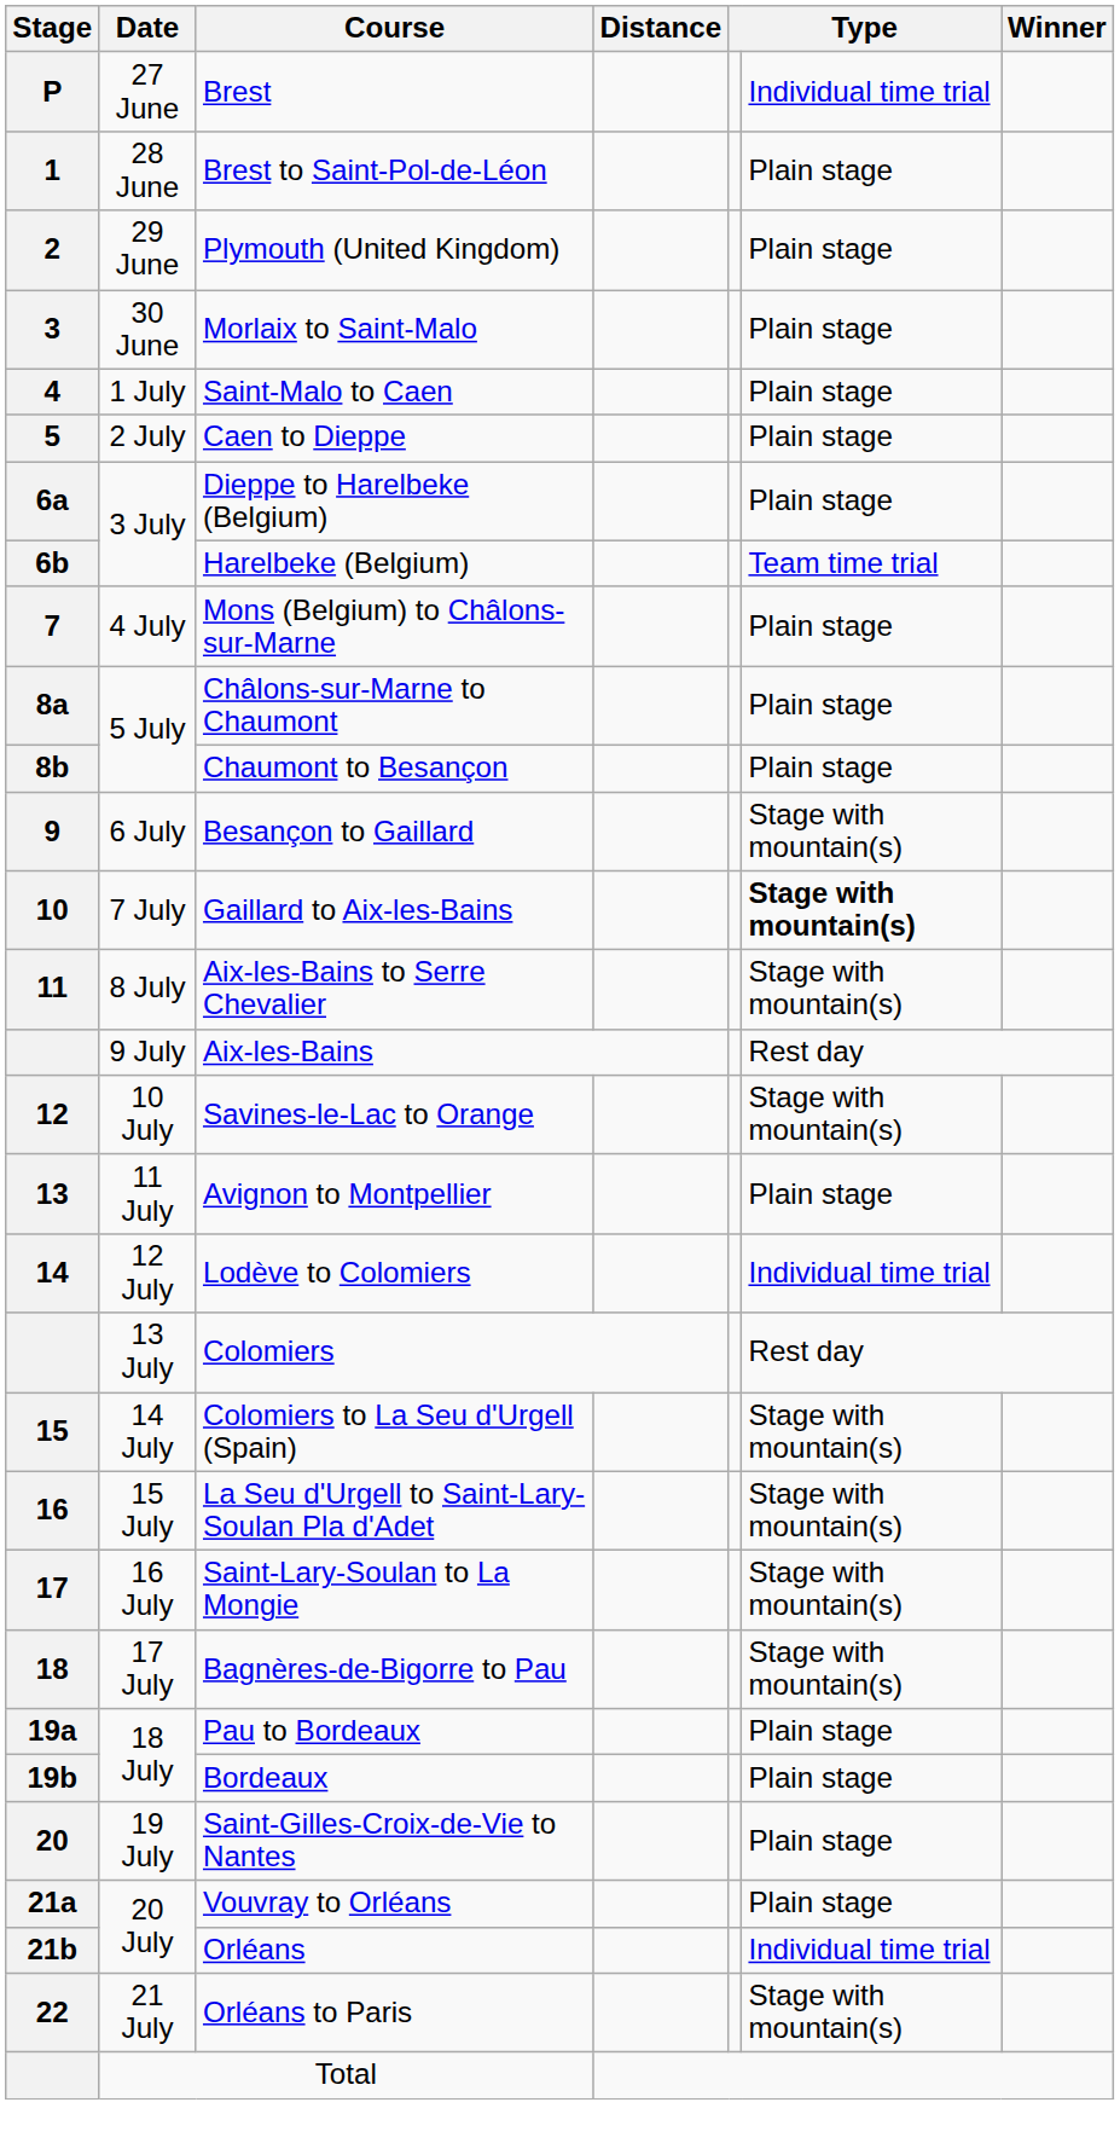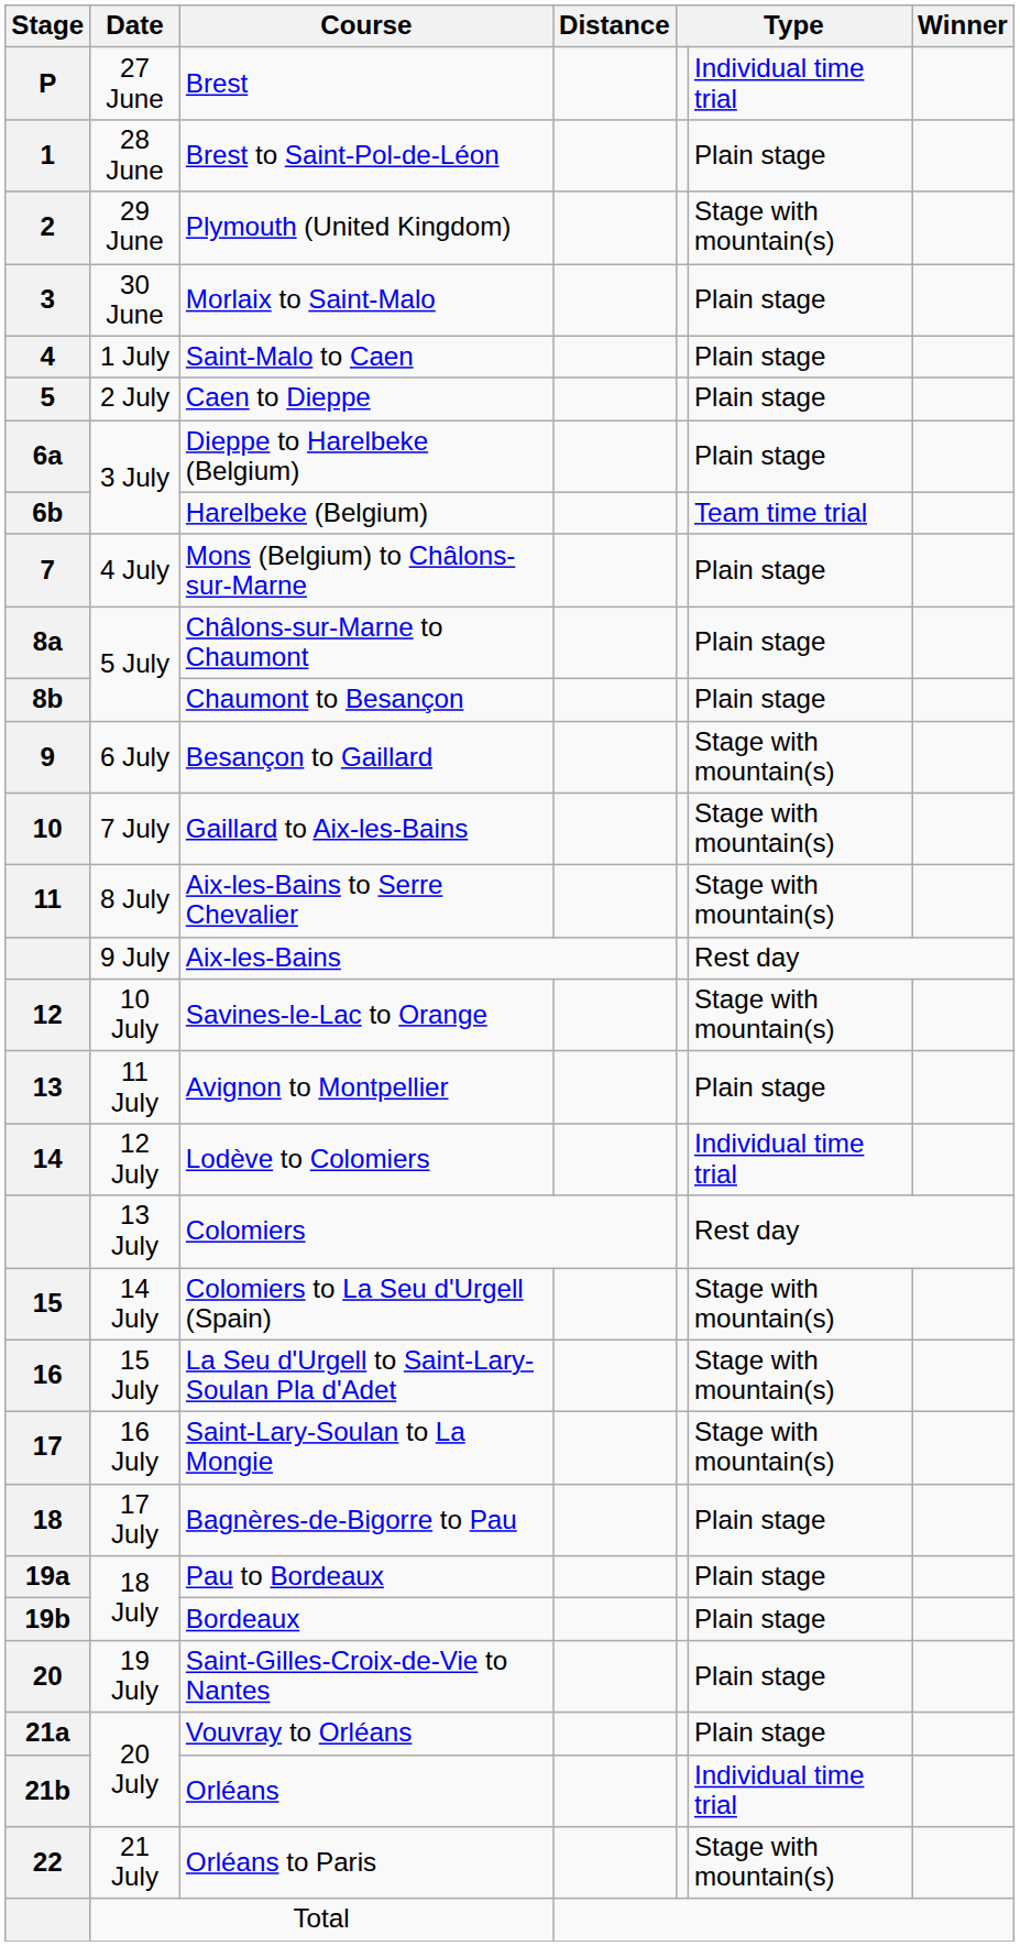 <table class="wikitable">
 <tr>
 <th scope="col">Stage</th>
 <th scope="col">Date</th>
 <th scope="col">Course</th>
 <th scope="col">Distance</th>
 <th scope="col" colspan="2">Type</th>
 <th scope="col">Winner</th>
 </tr>
 <tr>
 <th scope="row">P</th>
 <td style="text-align:center;">27 June</td>
 <td><a href='#'>Brest</a></td>
 <td style="text-align:center;"></td>
 <td></td>
 <td><a href='#'>Individual time trial</a></td>
 <td></td>
 </tr>
 <tr>
 <th scope="row">1</th>
 <td style="text-align:center;">28 June</td>
 <td><a href='#'>Brest</a> to <a href='#'>Saint-Pol-de-Léon</a></td>
 <td style="text-align:center;"></td>
 <td></td>
 <td>Plain stage</td>
 <td></td>
 </tr>
 <tr>
 <th scope="row">2</th>
 <td style="text-align:center;">29 June</td>
 <td><a href='#'>Plymouth</a> (United Kingdom)</td>
 <td style="text-align:center;"></td>
 <td></td>
-<td>Plain stage</td>
+<td>Stage with mountain(s)</td>
 <td></td>
 </tr>
 <tr>
 <th scope="row">3</th>
 <td style="text-align:center;">30 June</td>
 <td><a href='#'>Morlaix</a> to <a href='#'>Saint-Malo</a></td>
 <td style="text-align:center;"></td>
 <td></td>
 <td>Plain stage</td>
 <td></td>
 </tr>
 <tr>
 <th scope="row">4</th>
 <td style="text-align:center;">1 July</td>
 <td><a href='#'>Saint-Malo</a> to <a href='#'>Caen</a></td>
 <td style="text-align:center;"></td>
 <td></td>
 <td>Plain stage</td>
 <td></td>
 </tr>
 <tr>
 <th scope="row">5</th>
 <td style="text-align:center;">2 July</td>
 <td><a href='#'>Caen</a> to <a href='#'>Dieppe</a></td>
 <td style="text-align:center;"></td>
 <td></td>
 <td>Plain stage</td>
 <td></td>
 </tr>
 <tr>
 <th scope="row">6a</th>
 <td rowspan="2" style="text-align:center;">3 July</td>
 <td><a href='#'>Dieppe</a> to <a href='#'>Harelbeke</a> (Belgium)</td>
 <td style="text-align:center;"></td>
 <td></td>
 <td>Plain stage</td>
 <td></td>
 </tr>
 <tr>
 <th scope="row">6b</th>
 <td><a href='#'>Harelbeke</a> (Belgium)</td>
 <td style="text-align:center;"></td>
 <td></td>
 <td><a href='#'>Team time trial</a></td>
 <td></td>
 </tr>
 <tr>
 <th scope="row">7</th>
 <td style="text-align:center;">4 July</td>
 <td><a href='#'>Mons</a> (Belgium) to <a href='#'>Châlons-sur-Marne</a></td>
 <td style="text-align:center;"></td>
 <td></td>
 <td>Plain stage</td>
 <td></td>
 </tr>
 <tr>
 <th scope="row">8a</th>
 <td rowspan="2" style="text-align:center;">5 July</td>
 <td><a href='#'>Châlons-sur-Marne</a> to <a href='#'>Chaumont</a></td>
 <td style="text-align:center;"></td>
 <td></td>
 <td>Plain stage</td>
 <td></td>
 </tr>
 <tr>
 <th scope="row">8b</th>
 <td><a href='#'>Chaumont</a> to <a href='#'>Besançon</a></td>
 <td style="text-align:center;"></td>
 <td></td>
 <td>Plain stage</td>
 <td></td>
 </tr>
 <tr>
 <th scope="row">9</th>
 <td style="text-align:center;">6 July</td>
 <td><a href='#'>Besançon</a> to <a href='#'>Gaillard</a></td>
 <td style="text-align:center;"></td>
 <td></td>
 <td>Stage with mountain(s)</td>
 <td></td>
 </tr>
 <tr>
 <th scope="row">10</th>
 <td style="text-align:center;">7 July</td>
 <td><a href='#'>Gaillard</a> to <a href='#'>Aix-les-Bains</a></td>
 <td style="text-align:center;"></td>
 <td></td>
-<td><strong>Stage with mountain(s)</strong></td>
+<td>Stage with mountain(s)</td>
 <td></td>
 </tr>
 <tr>
 <th scope="row">11</th>
 <td style="text-align:center;">8 July</td>
 <td><a href='#'>Aix-les-Bains</a> to <a href='#'>Serre Chevalier</a></td>
 <td style="text-align:center;"></td>
 <td></td>
 <td>Stage with mountain(s)</td>
 <td></td>
 </tr>
 <tr>
 <th scope="row"></th>
 <td style="text-align:center;">9 July</td>
 <td colspan="2"><a href='#'>Aix-les-Bains</a></td>
 <td></td>
 <td colspan="2">Rest day</td>
 </tr>
 <tr>
 <th scope="row">12</th>
 <td style="text-align:center;">10 July</td>
 <td><a href='#'>Savines-le-Lac</a> to <a href='#'>Orange</a></td>
 <td style="text-align:center;"></td>
 <td></td>
 <td>Stage with mountain(s)</td>
 <td></td>
 </tr>
 <tr>
 <th scope="row">13</th>
 <td style="text-align:center;">11 July</td>
 <td><a href='#'>Avignon</a> to <a href='#'>Montpellier</a></td>
 <td style="text-align:center;"></td>
 <td></td>
 <td>Plain stage</td>
 <td></td>
 </tr>
 <tr>
 <th scope="row">14</th>
 <td style="text-align:center;">12 July</td>
 <td><a href='#'>Lodève</a> to <a href='#'>Colomiers</a></td>
 <td style="text-align:center;"></td>
 <td></td>
 <td><a href='#'>Individual time trial</a></td>
 <td></td>
 </tr>
 <tr>
 <th scope="row"></th>
 <td style="text-align:center;">13 July</td>
 <td colspan="2"><a href='#'>Colomiers</a></td>
 <td></td>
 <td colspan="2">Rest day</td>
 </tr>
 <tr>
 <th scope="row">15</th>
 <td style="text-align:center;">14 July</td>
 <td><a href='#'>Colomiers</a> to <a href='#'>La Seu d'Urgell</a> (Spain)</td>
 <td style="text-align:center;"></td>
 <td></td>
 <td>Stage with mountain(s)</td>
 <td></td>
 </tr>
 <tr>
 <th scope="row">16</th>
 <td style="text-align:center;">15 July</td>
 <td><a href='#'>La Seu d'Urgell</a> to <a href='#'>Saint-Lary-Soulan Pla d'Adet</a></td>
 <td style="text-align:center;"></td>
 <td></td>
 <td>Stage with mountain(s)</td>
 <td></td>
 </tr>
 <tr>
 <th scope="row">17</th>
 <td style="text-align:center;">16 July</td>
 <td><a href='#'>Saint-Lary-Soulan</a> to <a href='#'>La Mongie</a></td>
 <td style="text-align:center;"></td>
 <td></td>
 <td>Stage with mountain(s)</td>
 <td></td>
 </tr>
 <tr>
 <th scope="row">18</th>
 <td style="text-align:center;">17 July</td>
 <td><a href='#'>Bagnères-de-Bigorre</a> to <a href='#'>Pau</a></td>
 <td style="text-align:center;"></td>
 <td></td>
-<td>Stage with mountain(s)</td>
+<td>Plain stage</td>
 <td></td>
 </tr>
 <tr>
 <th scope="row">19a</th>
 <td rowspan="2" style="text-align:center;">18 July</td>
 <td><a href='#'>Pau</a> to <a href='#'>Bordeaux</a></td>
 <td style="text-align:center;"></td>
 <td></td>
 <td>Plain stage</td>
 <td></td>
 </tr>
 <tr>
 <th scope="row">19b</th>
 <td><a href='#'>Bordeaux</a></td>
 <td style="text-align:center;"></td>
 <td></td>
 <td>Plain stage</td>
 <td></td>
 </tr>
 <tr>
 <th scope="row">20</th>
 <td style="text-align:center;">19 July</td>
 <td><a href='#'>Saint-Gilles-Croix-de-Vie</a> to <a href='#'>Nantes</a></td>
 <td style="text-align:center;"></td>
 <td></td>
 <td>Plain stage</td>
 <td></td>
 </tr>
 <tr>
 <th scope="row">21a</th>
 <td rowspan="2" style="text-align:center;">20 July</td>
 <td><a href='#'>Vouvray</a> to <a href='#'>Orléans</a></td>
 <td style="text-align:center;"></td>
 <td></td>
 <td>Plain stage</td>
 <td></td>
 </tr>
 <tr>
 <th scope="row">21b</th>
 <td><a href='#'>Orléans</a></td>
 <td style="text-align:center;"></td>
 <td></td>
 <td><a href='#'>Individual time trial</a></td>
 <td></td>
 </tr>
 <tr>
 <th scope="row">22</th>
 <td style="text-align:center;">21 July</td>
 <td><a href='#'>Orléans</a> to Paris</td>
 <td style="text-align:center;"></td>
 <td></td>
 <td>Stage with mountain(s)</td>
 <td></td>
 </tr>
 <tr>
 <th scope="row"></th>
 <td colspan="2" style="text-align:center">Total</td>
 <td colspan="4" style="text-align:center"></td>
 </tr>
 </table>
